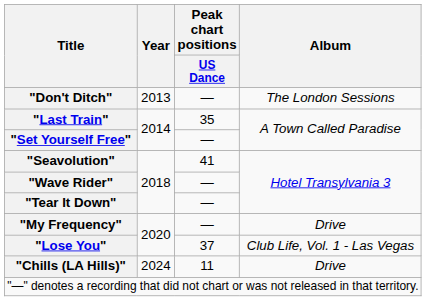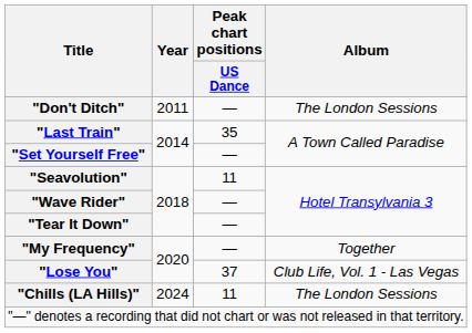 <table class="wikitable plainrowheaders" style="text-align:center">
 <tr>
 <th scope="col" rowspan="2">Title</th>
 <th scope="col" rowspan="2">Year</th>
 <th>Peak chart positions</th>
 <th scope="col" rowspan="2">Album</th>
 </tr>
 <tr>
 <th scope="col" style="width:2.5em;font-size:90%;"><a href='#'>US<br>Dance</a><br></th>
 </tr>
 <tr>
 <th scope="row">"Don't Ditch"<br></th>
-<td>2013</td>
+<td>2011</td>
 <td>—</td>
 <td><em>The London Sessions</em></td>
 </tr>
 <tr>
 <th scope="row">"<a href='#'>Last Train</a>"<br></th>
 <td rowspan="2">2014</td>
 <td>35</td>
 <td rowspan="2"><em>A Town Called Paradise</em></td>
 </tr>
 <tr>
 <th scope="row">"<a href='#'>Set Yourself Free</a>"<br></th>
 <td>—</td>
 </tr>
 <tr>
 <th scope="row">"Seavolution"</th>
 <td rowspan="3">2018</td>
-<td>41</td>
+<td>11</td>
 <td rowspan="3"><em><a href='#'>Hotel Transylvania 3</a></em></td>
 </tr>
 <tr>
 <th scope="row">"Wave Rider"</th>
 <td>—</td>
 </tr>
 <tr>
 <th scope="row">"Tear It Down"</th>
 <td>—</td>
 </tr>
 <tr>
 <th scope="row">"My Frequency"<br></th>
 <td rowspan="2">2020</td>
 <td>—</td>
-<td><em>Drive</em></td>
+<td><em>Together</em></td>
 </tr>
 <tr>
 <th scope="row">"<a href='#'>Lose You</a>"</th>
 <td>37</td>
 <td><em>Club Life, Vol. 1 - Las Vegas</em></td>
 </tr>
 <tr>
 <th scope="row">"Chills (LA Hills)"<br></th>
 <td>2024</td>
 <td>11</td>
-<td><em>Drive</em></td>
+<td><em>The London Sessions</em></td>
 </tr>
 <tr>
 <td colspan="4" style="font-size:90%">"—" denotes a recording that did not chart or was not released in that territory.</td>
 </tr>
 </table>
